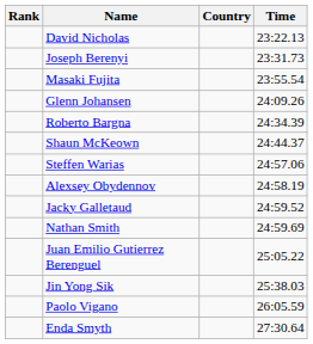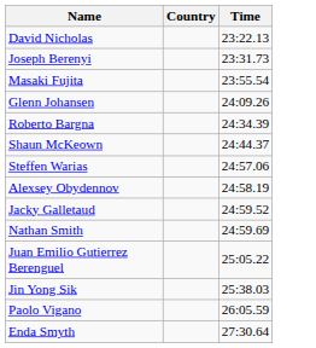 <table class="wikitable sortable">
 <tr>
-<th width=20>Rank</th>
 <th width=180>Name</th>
 <th>Country</th>
 <th>Time</th>
 </tr>
 <tr>
-<td align="center"></td>
 <td><a href='#'>David Nicholas</a></td>
 <td></td>
 <td align="center">23:22.13</td>
 </tr>
 <tr>
-<td align="center"></td>
 <td><a href='#'>Joseph Berenyi</a></td>
 <td></td>
 <td align="center">23:31.73</td>
 </tr>
 <tr>
-<td align="center"></td>
 <td><a href='#'>Masaki Fujita</a></td>
 <td></td>
 <td align="center">23:55.54</td>
 </tr>
 <tr>
-<td align="center"></td>
 <td><a href='#'>Glenn Johansen</a></td>
 <td></td>
 <td align="center">24:09.26</td>
 </tr>
 <tr>
-<td align="center"></td>
 <td><a href='#'>Roberto Bargna</a></td>
 <td></td>
 <td align="center">24:34.39</td>
 </tr>
 <tr>
-<td align="center"></td>
 <td><a href='#'>Shaun McKeown</a></td>
 <td></td>
 <td align="center">24:44.37</td>
 </tr>
 <tr>
-<td align="center"></td>
 <td><a href='#'>Steffen Warias</a></td>
 <td></td>
 <td align="center">24:57.06</td>
 </tr>
 <tr>
-<td align="center"></td>
 <td><a href='#'>Alexsey Obydennov</a></td>
 <td></td>
 <td align="center">24:58.19</td>
 </tr>
 <tr>
-<td align="center"></td>
 <td><a href='#'>Jacky Galletaud</a></td>
 <td></td>
 <td align="center">24:59.52</td>
 </tr>
 <tr>
-<td align="center"></td>
 <td><a href='#'>Nathan Smith</a></td>
 <td></td>
 <td align="center">24:59.69</td>
 </tr>
 <tr>
-<td align="center"></td>
 <td><a href='#'>Juan Emilio Gutierrez Berenguel</a></td>
 <td></td>
 <td align="center">25:05.22</td>
 </tr>
 <tr>
-<td align="center"></td>
 <td><a href='#'>Jin Yong Sik</a></td>
 <td></td>
 <td align="center">25:38.03</td>
 </tr>
 <tr>
-<td align="center"></td>
 <td><a href='#'>Paolo Vigano</a></td>
 <td></td>
 <td align="center">26:05.59</td>
 </tr>
 <tr>
-<td align="center"></td>
 <td><a href='#'>Enda Smyth</a></td>
 <td></td>
 <td align="center">27:30.64</td>
 </tr>
 </table>
